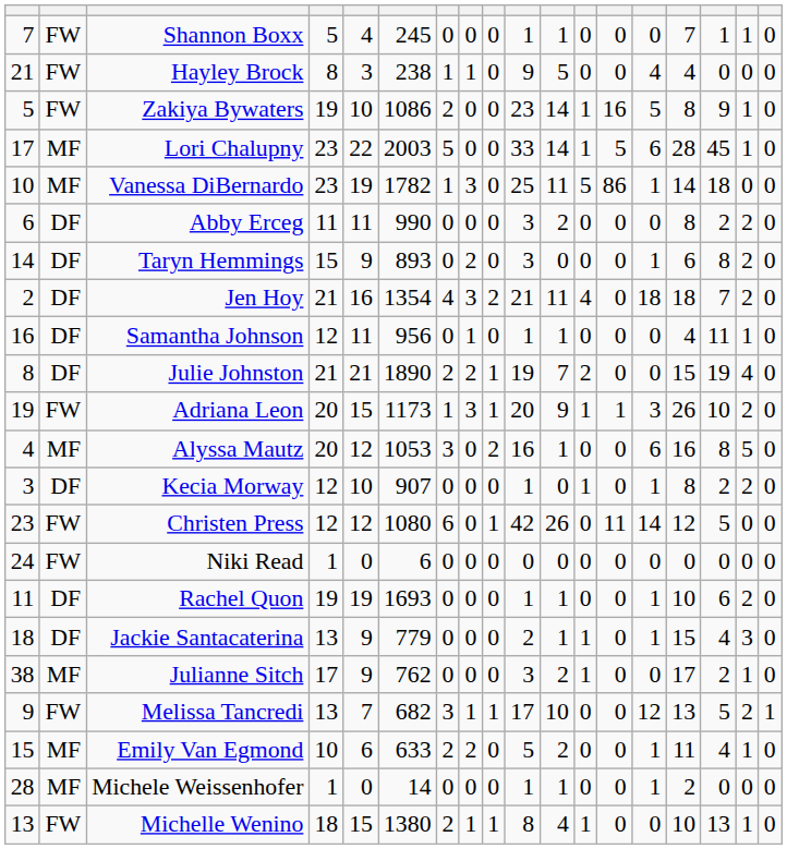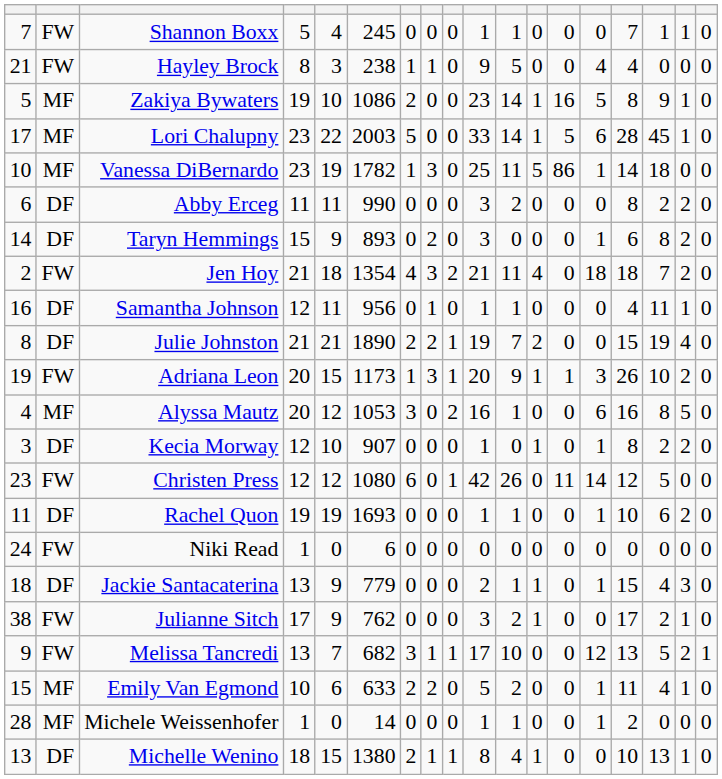 <table class="wikitable sortable" style="text-align:right;">
 <tr>
 <th></th>
 <th></th>
 <th></th>
 <th></th>
 <th></th>
 <th></th>
 <th></th>
 <th></th>
 <th></th>
 <th></th>
 <th></th>
 <th></th>
 <th></th>
 <th></th>
 <th></th>
 <th></th>
 <th></th>
 <th></th>
 </tr>
 <tr>
 <td>7</td>
 <td>FW</td>
 <td><a href='#'>Shannon Boxx</a></td>
 <td>5</td>
 <td>4</td>
 <td>245</td>
 <td>0</td>
 <td>0</td>
 <td>0</td>
 <td>1</td>
 <td>1</td>
 <td>0</td>
 <td>0</td>
 <td>0</td>
 <td>7</td>
 <td>1</td>
 <td>1</td>
 <td>0</td>
 </tr>
 <tr>
 <td>21</td>
 <td>FW</td>
 <td><a href='#'>Hayley Brock</a></td>
 <td>8</td>
 <td>3</td>
 <td>238</td>
 <td>1</td>
 <td>1</td>
 <td>0</td>
 <td>9</td>
 <td>5</td>
 <td>0</td>
 <td>0</td>
 <td>4</td>
 <td>4</td>
 <td>0</td>
 <td>0</td>
 <td>0</td>
 </tr>
 <tr>
 <td>5</td>
-<td>FW</td>
+<td>MF</td>
 <td><a href='#'>Zakiya Bywaters</a></td>
 <td>19</td>
 <td>10</td>
 <td>1086</td>
 <td>2</td>
 <td>0</td>
 <td>0</td>
 <td>23</td>
 <td>14</td>
 <td>1</td>
 <td>16</td>
 <td>5</td>
 <td>8</td>
 <td>9</td>
 <td>1</td>
 <td>0</td>
 </tr>
 <tr>
 <td>17</td>
 <td>MF</td>
 <td><a href='#'>Lori Chalupny</a></td>
 <td>23</td>
 <td>22</td>
 <td>2003</td>
 <td>5</td>
 <td>0</td>
 <td>0</td>
 <td>33</td>
 <td>14</td>
 <td>1</td>
 <td>5</td>
 <td>6</td>
 <td>28</td>
 <td>45</td>
 <td>1</td>
 <td>0</td>
 </tr>
 <tr>
 <td>10</td>
 <td>MF</td>
 <td><a href='#'>Vanessa DiBernardo</a></td>
 <td>23</td>
 <td>19</td>
 <td>1782</td>
 <td>1</td>
 <td>3</td>
 <td>0</td>
 <td>25</td>
 <td>11</td>
 <td>5</td>
 <td>86</td>
 <td>1</td>
 <td>14</td>
 <td>18</td>
 <td>0</td>
 <td>0</td>
 </tr>
 <tr>
 <td>6</td>
 <td>DF</td>
 <td><a href='#'>Abby Erceg</a></td>
 <td>11</td>
 <td>11</td>
 <td>990</td>
 <td>0</td>
 <td>0</td>
 <td>0</td>
 <td>3</td>
 <td>2</td>
 <td>0</td>
 <td>0</td>
 <td>0</td>
 <td>8</td>
 <td>2</td>
 <td>2</td>
 <td>0</td>
 </tr>
 <tr>
 <td>14</td>
 <td>DF</td>
 <td><a href='#'>Taryn Hemmings</a></td>
 <td>15</td>
 <td>9</td>
 <td>893</td>
 <td>0</td>
 <td>2</td>
 <td>0</td>
 <td>3</td>
 <td>0</td>
 <td>0</td>
 <td>0</td>
 <td>1</td>
 <td>6</td>
 <td>8</td>
 <td>2</td>
 <td>0</td>
 </tr>
 <tr>
 <td>2</td>
-<td>DF</td>
+<td>FW</td>
 <td><a href='#'>Jen Hoy</a></td>
 <td>21</td>
-<td>16</td>
+<td>18</td>
 <td>1354</td>
 <td>4</td>
 <td>3</td>
 <td>2</td>
 <td>21</td>
 <td>11</td>
 <td>4</td>
 <td>0</td>
 <td>18</td>
 <td>18</td>
 <td>7</td>
 <td>2</td>
 <td>0</td>
 </tr>
 <tr>
 <td>16</td>
 <td>DF</td>
 <td><a href='#'>Samantha Johnson</a></td>
 <td>12</td>
 <td>11</td>
 <td>956</td>
 <td>0</td>
 <td>1</td>
 <td>0</td>
 <td>1</td>
 <td>1</td>
 <td>0</td>
 <td>0</td>
 <td>0</td>
 <td>4</td>
 <td>11</td>
 <td>1</td>
 <td>0</td>
 </tr>
 <tr>
 <td>8</td>
 <td>DF</td>
 <td><a href='#'>Julie Johnston</a></td>
 <td>21</td>
 <td>21</td>
 <td>1890</td>
 <td>2</td>
 <td>2</td>
 <td>1</td>
 <td>19</td>
 <td>7</td>
 <td>2</td>
 <td>0</td>
 <td>0</td>
 <td>15</td>
 <td>19</td>
 <td>4</td>
 <td>0</td>
 </tr>
 <tr>
 <td>19</td>
 <td>FW</td>
 <td><a href='#'>Adriana Leon</a></td>
 <td>20</td>
 <td>15</td>
 <td>1173</td>
 <td>1</td>
 <td>3</td>
 <td>1</td>
 <td>20</td>
 <td>9</td>
 <td>1</td>
 <td>1</td>
 <td>3</td>
 <td>26</td>
 <td>10</td>
 <td>2</td>
 <td>0</td>
 </tr>
 <tr>
 <td>4</td>
 <td>MF</td>
 <td><a href='#'>Alyssa Mautz</a></td>
 <td>20</td>
 <td>12</td>
 <td>1053</td>
 <td>3</td>
 <td>0</td>
 <td>2</td>
 <td>16</td>
 <td>1</td>
 <td>0</td>
 <td>0</td>
 <td>6</td>
 <td>16</td>
 <td>8</td>
 <td>5</td>
 <td>0</td>
 </tr>
 <tr>
 <td>3</td>
 <td>DF</td>
 <td><a href='#'>Kecia Morway</a></td>
 <td>12</td>
 <td>10</td>
 <td>907</td>
 <td>0</td>
 <td>0</td>
 <td>0</td>
 <td>1</td>
 <td>0</td>
 <td>1</td>
 <td>0</td>
 <td>1</td>
 <td>8</td>
 <td>2</td>
 <td>2</td>
 <td>0</td>
 </tr>
 <tr>
 <td>23</td>
 <td>FW</td>
 <td><a href='#'>Christen Press</a></td>
 <td>12</td>
 <td>12</td>
 <td>1080</td>
 <td>6</td>
 <td>0</td>
 <td>1</td>
 <td>42</td>
 <td>26</td>
 <td>0</td>
 <td>11</td>
 <td>14</td>
 <td>12</td>
 <td>5</td>
 <td>0</td>
 <td>0</td>
 </tr>
 <tr>
+<td>11</td>
+<td>DF</td>
+<td><a href='#'>Rachel Quon</a></td>
+<td>19</td>
+<td>19</td>
+<td>1693</td>
+<td>0</td>
+<td>0</td>
+<td>0</td>
+<td>1</td>
+<td>1</td>
+<td>0</td>
+<td>0</td>
+<td>1</td>
+<td>10</td>
+<td>6</td>
+<td>2</td>
+<td>0</td>
+</tr>
+<tr>
 <td>24</td>
 <td>FW</td>
 <td>Niki Read</td>
 <td>1</td>
 <td>0</td>
 <td>6</td>
 <td>0</td>
 <td>0</td>
 <td>0</td>
 <td>0</td>
 <td>0</td>
 <td>0</td>
 <td>0</td>
 <td>0</td>
 <td>0</td>
 <td>0</td>
 <td>0</td>
-<td>0</td>
-</tr>
-<tr>
-<td>11</td>
-<td>DF</td>
-<td><a href='#'>Rachel Quon</a></td>
-<td>19</td>
-<td>19</td>
-<td>1693</td>
-<td>0</td>
-<td>0</td>
-<td>0</td>
-<td>1</td>
-<td>1</td>
-<td>0</td>
-<td>0</td>
-<td>1</td>
-<td>10</td>
-<td>6</td>
-<td>2</td>
 <td>0</td>
 </tr>
 <tr>
 <td>18</td>
 <td>DF</td>
 <td><a href='#'>Jackie Santacaterina</a></td>
 <td>13</td>
 <td>9</td>
 <td>779</td>
 <td>0</td>
 <td>0</td>
 <td>0</td>
 <td>2</td>
 <td>1</td>
 <td>1</td>
 <td>0</td>
 <td>1</td>
 <td>15</td>
 <td>4</td>
 <td>3</td>
 <td>0</td>
 </tr>
 <tr>
 <td>38</td>
-<td>MF</td>
+<td>FW</td>
 <td><a href='#'>Julianne Sitch</a></td>
 <td>17</td>
 <td>9</td>
 <td>762</td>
 <td>0</td>
 <td>0</td>
 <td>0</td>
 <td>3</td>
 <td>2</td>
 <td>1</td>
 <td>0</td>
 <td>0</td>
 <td>17</td>
 <td>2</td>
 <td>1</td>
 <td>0</td>
 </tr>
 <tr>
 <td>9</td>
 <td>FW</td>
 <td><a href='#'>Melissa Tancredi</a></td>
 <td>13</td>
 <td>7</td>
 <td>682</td>
 <td>3</td>
 <td>1</td>
 <td>1</td>
 <td>17</td>
 <td>10</td>
 <td>0</td>
 <td>0</td>
 <td>12</td>
 <td>13</td>
 <td>5</td>
 <td>2</td>
 <td>1</td>
 </tr>
 <tr>
 <td>15</td>
 <td>MF</td>
 <td><a href='#'>Emily Van Egmond</a></td>
 <td>10</td>
 <td>6</td>
 <td>633</td>
 <td>2</td>
 <td>2</td>
 <td>0</td>
 <td>5</td>
 <td>2</td>
 <td>0</td>
 <td>0</td>
 <td>1</td>
 <td>11</td>
 <td>4</td>
 <td>1</td>
 <td>0</td>
 </tr>
 <tr>
 <td>28</td>
 <td>MF</td>
 <td>Michele Weissenhofer</td>
 <td>1</td>
 <td>0</td>
 <td>14</td>
 <td>0</td>
 <td>0</td>
 <td>0</td>
 <td>1</td>
 <td>1</td>
 <td>0</td>
 <td>0</td>
 <td>1</td>
 <td>2</td>
 <td>0</td>
 <td>0</td>
 <td>0</td>
 </tr>
 <tr>
 <td>13</td>
-<td>FW</td>
+<td>DF</td>
 <td><a href='#'>Michelle Wenino</a></td>
 <td>18</td>
 <td>15</td>
 <td>1380</td>
 <td>2</td>
 <td>1</td>
 <td>1</td>
 <td>8</td>
 <td>4</td>
 <td>1</td>
 <td>0</td>
 <td>0</td>
 <td>10</td>
 <td>13</td>
 <td>1</td>
 <td>0</td>
 </tr>
 </table>
